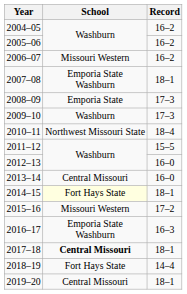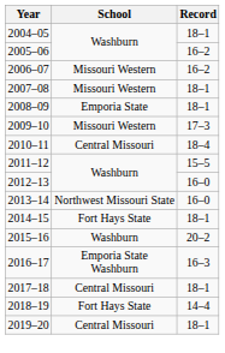 <table class="wikitable" style="text-align:center">
 <tr>
 <th>Year</th>
 <th>School</th>
 <th>Record</th>
 </tr>
 <tr>
 <td>2004–05</td>
 <td rowspan=2>Washburn</td>
-<td>16–2</td>
+<td>18–1</td>
 </tr>
 <tr>
 <td>2005–06</td>
 <td>16–2</td>
 </tr>
 <tr>
 <td>2006–07</td>
 <td>Missouri Western</td>
 <td>16–2</td>
 </tr>
 <tr>
 <td>2007–08</td>
-<td>Emporia State<br>Washburn</td>
+<td>Missouri Western</td>
 <td>18–1</td>
 </tr>
 <tr>
 <td>2008–09</td>
 <td>Emporia State</td>
-<td>17–3</td>
+<td>18–1</td>
 </tr>
 <tr>
 <td>2009–10</td>
-<td>Washburn</td>
+<td>Missouri Western</td>
 <td>17–3</td>
 </tr>
 <tr>
 <td>2010–11</td>
-<td>Northwest Missouri State</td>
+<td>Central Missouri</td>
 <td>18–4</td>
 </tr>
 <tr>
 <td>2011–12</td>
 <td rowspan=2>Washburn</td>
 <td>15–5</td>
 </tr>
 <tr>
 <td>2012–13</td>
 <td>16–0</td>
 </tr>
 <tr>
 <td>2013–14</td>
-<td>Central Missouri</td>
+<td>Northwest Missouri State</td>
 <td>16–0</td>
 </tr>
 <tr>
 <td>2014–15</td>
-<td style="background: lightyellow;">Fort Hays State</td>
+<td>Fort Hays State</td>
 <td>18–1</td>
 </tr>
 <tr>
 <td>2015–16</td>
-<td>Missouri Western</td>
-<td>17–2</td>
+<td>Washburn</td>
+<td>20–2</td>
 </tr>
 <tr>
 <td>2016–17</td>
 <td>Emporia State<br>Washburn</td>
 <td>16–3</td>
 </tr>
 <tr>
 <td>2017–18</td>
-<td><strong>Central Missouri</strong></td>
+<td>Central Missouri</td>
 <td>18–1</td>
 </tr>
 <tr>
 <td>2018–19</td>
 <td>Fort Hays State</td>
 <td>14–4</td>
 </tr>
 <tr>
 <td>2019–20</td>
 <td>Central Missouri</td>
 <td>18–1</td>
 </tr>
 </table>
